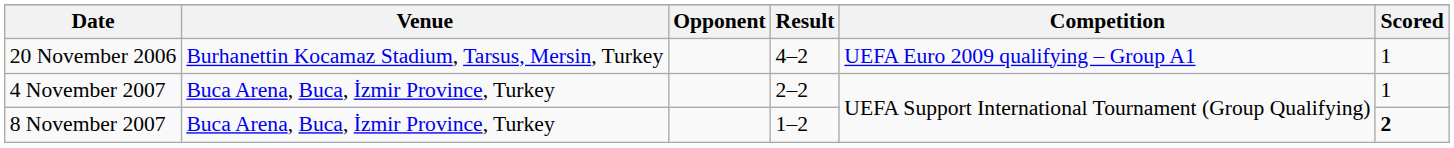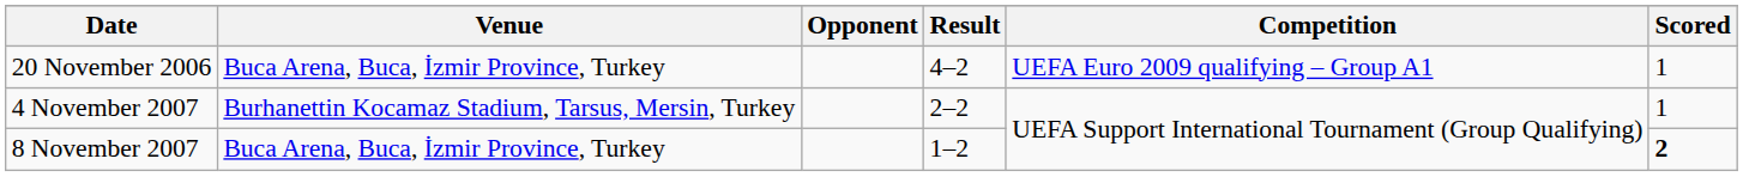 <table class=wikitable>
 <tr>
 </tr>
 <tr>
 <th>Date</th>
 <th>Venue</th>
 <th>Opponent</th>
 <th>Result</th>
 <th>Competition</th>
 <th>Scored</th>
 </tr>
 <tr>
 <td>20 November 2006</td>
-<td><a href='#'>Burhanettin Kocamaz Stadium</a>, <a href='#'>Tarsus, Mersin</a>, Turkey</td>
+<td><a href='#'>Buca Arena</a>, <a href='#'>Buca</a>, <a href='#'>İzmir Province</a>, Turkey</td>
 <td></td>
 <td>4–2</td>
 <td><a href='#'>UEFA Euro 2009 qualifying – Group A1</a></td>
 <td>1</td>
 </tr>
 <tr>
 <td>4 November 2007</td>
-<td><a href='#'>Buca Arena</a>, <a href='#'>Buca</a>, <a href='#'>İzmir Province</a>, Turkey</td>
+<td><a href='#'>Burhanettin Kocamaz Stadium</a>, <a href='#'>Tarsus, Mersin</a>, Turkey</td>
 <td></td>
 <td>2–2</td>
 <td rowspan=2>UEFA Support International Tournament (Group Qualifying)</td>
 <td>1</td>
 </tr>
 <tr>
 <td>8 November 2007</td>
 <td><a href='#'>Buca Arena</a>, <a href='#'>Buca</a>, <a href='#'>İzmir Province</a>, Turkey</td>
 <td></td>
 <td>1–2</td>
 <td><strong>2</strong></td>
 </tr>
 </table>
